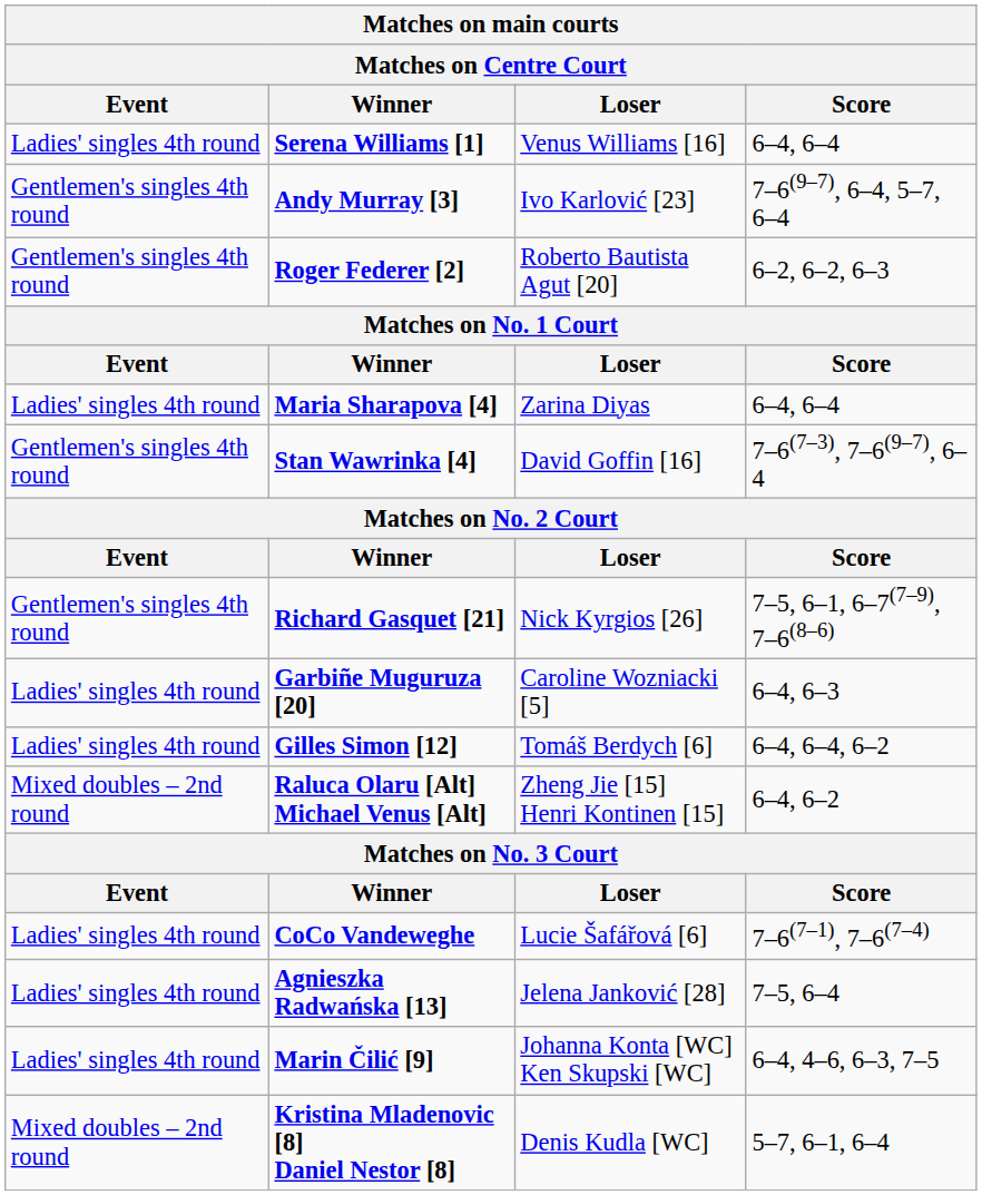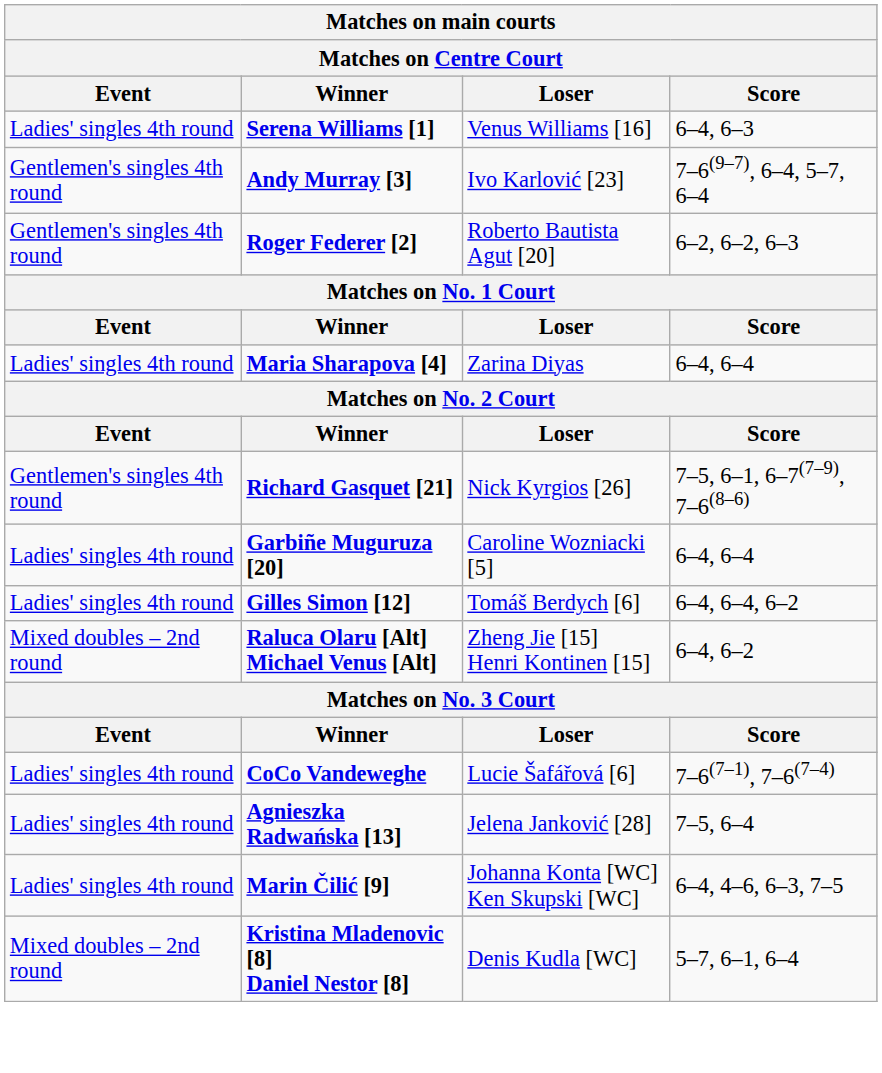 <table class="wikitable collapsible uncollapsed" style="margin:auto;">
 <tr>
 <th colspan="4" style="white-space:nowrap;">Matches on main courts</th>
 </tr>
 <tr>
 <th colspan="4"><strong>Matches on <a href='#'>Centre Court</a></strong></th>
 </tr>
 <tr>
 <th width=250>Event</th>
 <th width=220>Winner</th>
 <th width=220>Loser</th>
 <th width=250>Score</th>
 </tr>
 <tr>
 <td><a href='#'>Ladies' singles 4th round</a></td>
 <td><strong> <a href='#'>Serena Williams</a> [1]</strong></td>
 <td> <a href='#'>Venus Williams</a> [16]</td>
-<td>6–4, 6–4</td>
+<td>6–4, 6–3</td>
 </tr>
 <tr>
 <td><a href='#'>Gentlemen's singles 4th round</a></td>
 <td><strong> <a href='#'>Andy Murray</a> [3]</strong></td>
 <td> <a href='#'>Ivo Karlović</a> [23]</td>
 <td>7–6<sup>(9–7)</sup>, 6–4, 5–7, 6–4</td>
 </tr>
 <tr>
 <td><a href='#'>Gentlemen's singles 4th round</a></td>
 <td><strong> <a href='#'>Roger Federer</a> [2]</strong></td>
 <td> <a href='#'>Roberto Bautista Agut</a> [20]</td>
 <td>6–2, 6–2, 6–3</td>
 </tr>
 <tr>
 <th colspan="4"><strong>Matches on <a href='#'>No. 1 Court</a></strong></th>
 </tr>
 <tr>
 <th width=250>Event</th>
 <th width=220>Winner</th>
 <th width=220>Loser</th>
 <th width=220>Score</th>
 </tr>
 <tr>
 <td><a href='#'>Ladies' singles 4th round</a></td>
 <td><strong> <a href='#'>Maria Sharapova</a> [4]</strong></td>
 <td> <a href='#'>Zarina Diyas</a></td>
 <td>6–4, 6–4</td>
 </tr>
 <tr>
-<td><a href='#'>Gentlemen's singles 4th round</a></td>
-<td><strong> <a href='#'>Stan Wawrinka</a> [4]</strong></td>
-<td> <a href='#'>David Goffin</a> [16]</td>
-<td>7–6<sup>(7–3)</sup>, 7–6<sup>(9–7)</sup>, 6–4</td>
-</tr>
-<tr>
 <th colspan="4"><strong>Matches on <a href='#'>No. 2 Court</a></strong></th>
 </tr>
 <tr>
 <th width=250>Event</th>
 <th width=220>Winner</th>
 <th width=220>Loser</th>
 <th width=220>Score</th>
 </tr>
 <tr>
 <td><a href='#'>Gentlemen's singles 4th round</a></td>
 <td><strong> <a href='#'>Richard Gasquet</a> [21]</strong></td>
 <td> <a href='#'>Nick Kyrgios</a> [26]</td>
 <td>7–5, 6–1, 6–7<sup>(7–9)</sup>, 7–6<sup>(8–6)</sup></td>
 </tr>
 <tr>
 <td><a href='#'>Ladies' singles 4th round</a></td>
 <td><strong> <a href='#'>Garbiñe Muguruza</a> [20]</strong></td>
 <td> <a href='#'>Caroline Wozniacki</a> [5]</td>
-<td>6–4, 6–3</td>
+<td>6–4, 6–4</td>
 </tr>
 <tr>
 <td><a href='#'>Ladies' singles 4th round</a></td>
 <td><strong> <a href='#'>Gilles Simon</a> [12]</strong></td>
 <td> <a href='#'>Tomáš Berdych</a> [6]</td>
 <td>6–4, 6–4, 6–2</td>
 </tr>
 <tr>
 <td><a href='#'>Mixed doubles – 2nd round</a></td>
 <td><strong> <a href='#'>Raluca Olaru</a> [Alt] <br>  <a href='#'>Michael Venus</a> [Alt]</strong></td>
 <td> <a href='#'>Zheng Jie</a> [15] <br>  <a href='#'>Henri Kontinen</a> [15]</td>
 <td>6–4, 6–2</td>
 </tr>
 <tr>
 <th colspan="4"><strong>Matches on <a href='#'>No. 3 Court</a></strong></th>
 </tr>
 <tr>
 <th width=250>Event</th>
 <th width=220>Winner</th>
 <th width=220>Loser</th>
 <th width=220>Score</th>
 </tr>
 <tr>
 <td><a href='#'>Ladies' singles 4th round</a></td>
 <td><strong> <a href='#'>CoCo Vandeweghe</a></strong></td>
 <td> <a href='#'>Lucie Šafářová</a> [6]</td>
 <td>7–6<sup>(7–1)</sup>, 7–6<sup>(7–4)</sup></td>
 </tr>
 <tr>
 <td><a href='#'>Ladies' singles 4th round</a></td>
 <td><strong> <a href='#'>Agnieszka Radwańska</a> [13]</strong></td>
 <td> <a href='#'>Jelena Janković</a> [28]</td>
 <td>7–5, 6–4</td>
 </tr>
 <tr>
 <td><a href='#'>Ladies' singles 4th round</a></td>
 <td><strong> <a href='#'>Marin Čilić</a> [9]</strong></td>
 <td> <a href='#'>Johanna Konta</a> [WC] <br>  <a href='#'>Ken Skupski</a> [WC]</td>
 <td>6–4, 4–6, 6–3, 7–5</td>
 </tr>
 <tr>
 <td><a href='#'>Mixed doubles – 2nd round</a></td>
 <td><strong> <a href='#'>Kristina Mladenovic</a> [8] <br>  <a href='#'>Daniel Nestor</a> [8]</strong></td>
 <td> <a href='#'>Denis Kudla</a> [WC]</td>
 <td>5–7, 6–1, 6–4</td>
 </tr>
 </table>
